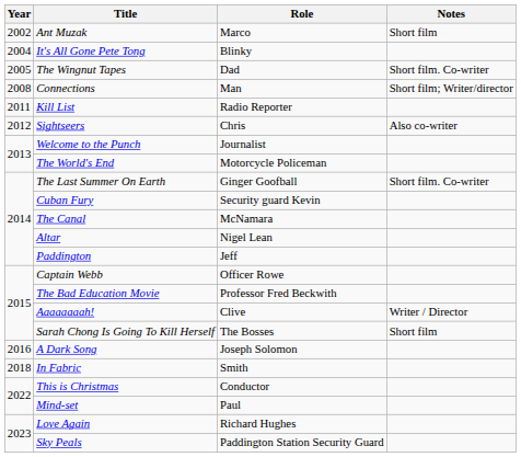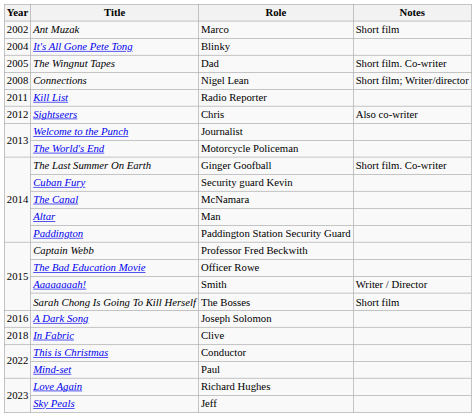 <table class="wikitable sortable">
 <tr>
 <th>Year</th>
 <th>Title</th>
 <th>Role</th>
 <th>Notes</th>
 </tr>
 <tr>
 <td>2002</td>
 <td><em>Ant Muzak</em></td>
 <td>Marco</td>
 <td>Short film</td>
 </tr>
 <tr>
 <td>2004</td>
 <td><em><a href='#'>It's All Gone Pete Tong</a></em></td>
 <td>Blinky</td>
 <td></td>
 </tr>
 <tr>
 <td>2005</td>
 <td><em>The Wingnut Tapes</em></td>
 <td>Dad</td>
 <td>Short film. Co-writer</td>
 </tr>
 <tr>
 <td>2008</td>
 <td><em>Connections</em></td>
-<td>Man</td>
+<td>Nigel Lean</td>
 <td>Short film; Writer/director</td>
 </tr>
 <tr>
 <td>2011</td>
 <td><em><a href='#'>Kill List</a></em></td>
 <td>Radio Reporter</td>
 <td></td>
 </tr>
 <tr>
 <td>2012</td>
 <td><em><a href='#'>Sightseers</a></em></td>
 <td>Chris</td>
 <td>Also co-writer</td>
 </tr>
 <tr>
 <td rowspan="2">2013</td>
 <td><em><a href='#'>Welcome to the Punch</a></em></td>
 <td>Journalist</td>
 <td></td>
 </tr>
 <tr>
 <td><em><a href='#'>The World's End</a></em></td>
 <td>Motorcycle Policeman</td>
 <td></td>
 </tr>
 <tr>
 <td rowspan="5">2014</td>
 <td><em>The Last Summer On Earth</em></td>
 <td>Ginger Goofball</td>
 <td>Short film. Co-writer</td>
 </tr>
 <tr>
 <td><em><a href='#'>Cuban Fury</a></em></td>
 <td>Security guard Kevin</td>
 <td></td>
 </tr>
 <tr>
 <td><em><a href='#'>The Canal</a></em></td>
 <td>McNamara</td>
 <td></td>
 </tr>
 <tr>
 <td><em><a href='#'>Altar</a></em></td>
-<td>Nigel Lean</td>
+<td>Man</td>
 <td></td>
 </tr>
 <tr>
 <td><em><a href='#'>Paddington</a></em></td>
-<td>Jeff</td>
+<td>Paddington Station Security Guard</td>
 <td></td>
 </tr>
 <tr>
 <td rowspan="4">2015</td>
 <td><em>Captain Webb</em></td>
+<td>Professor Fred Beckwith</td>
+<td></td>
+</tr>
+<tr>
+<td><em><a href='#'>The Bad Education Movie</a></em></td>
 <td>Officer Rowe</td>
 <td></td>
 </tr>
 <tr>
-<td><em><a href='#'>The Bad Education Movie</a></em></td>
-<td>Professor Fred Beckwith</td>
-<td></td>
-</tr>
-<tr>
 <td><em><a href='#'>Aaaaaaaah!</a></em></td>
-<td>Clive</td>
+<td>Smith</td>
 <td>Writer / Director</td>
 </tr>
 <tr>
 <td><em>Sarah Chong Is Going To Kill Herself</em></td>
 <td>The Bosses</td>
 <td>Short film</td>
 </tr>
 <tr>
 <td>2016</td>
 <td><em><a href='#'>A Dark Song</a></em></td>
 <td>Joseph Solomon</td>
 <td></td>
 </tr>
 <tr>
 <td>2018</td>
 <td><em><a href='#'>In Fabric</a></em></td>
-<td>Smith</td>
+<td>Clive</td>
 <td></td>
 </tr>
 <tr>
 <td rowspan="2">2022</td>
 <td><em><a href='#'>This is Christmas</a></em></td>
 <td>Conductor</td>
 <td></td>
 </tr>
 <tr>
 <td><em><a href='#'>Mind-set</a></em></td>
 <td>Paul</td>
 <td></td>
 </tr>
 <tr>
 <td rowspan="2">2023</td>
 <td><em><a href='#'>Love Again</a></em></td>
 <td>Richard Hughes</td>
 <td></td>
 </tr>
 <tr>
 <td><em><a href='#'>Sky Peals</a></em></td>
-<td>Paddington Station Security Guard</td>
+<td>Jeff</td>
 <td></td>
 </tr>
 </table>
